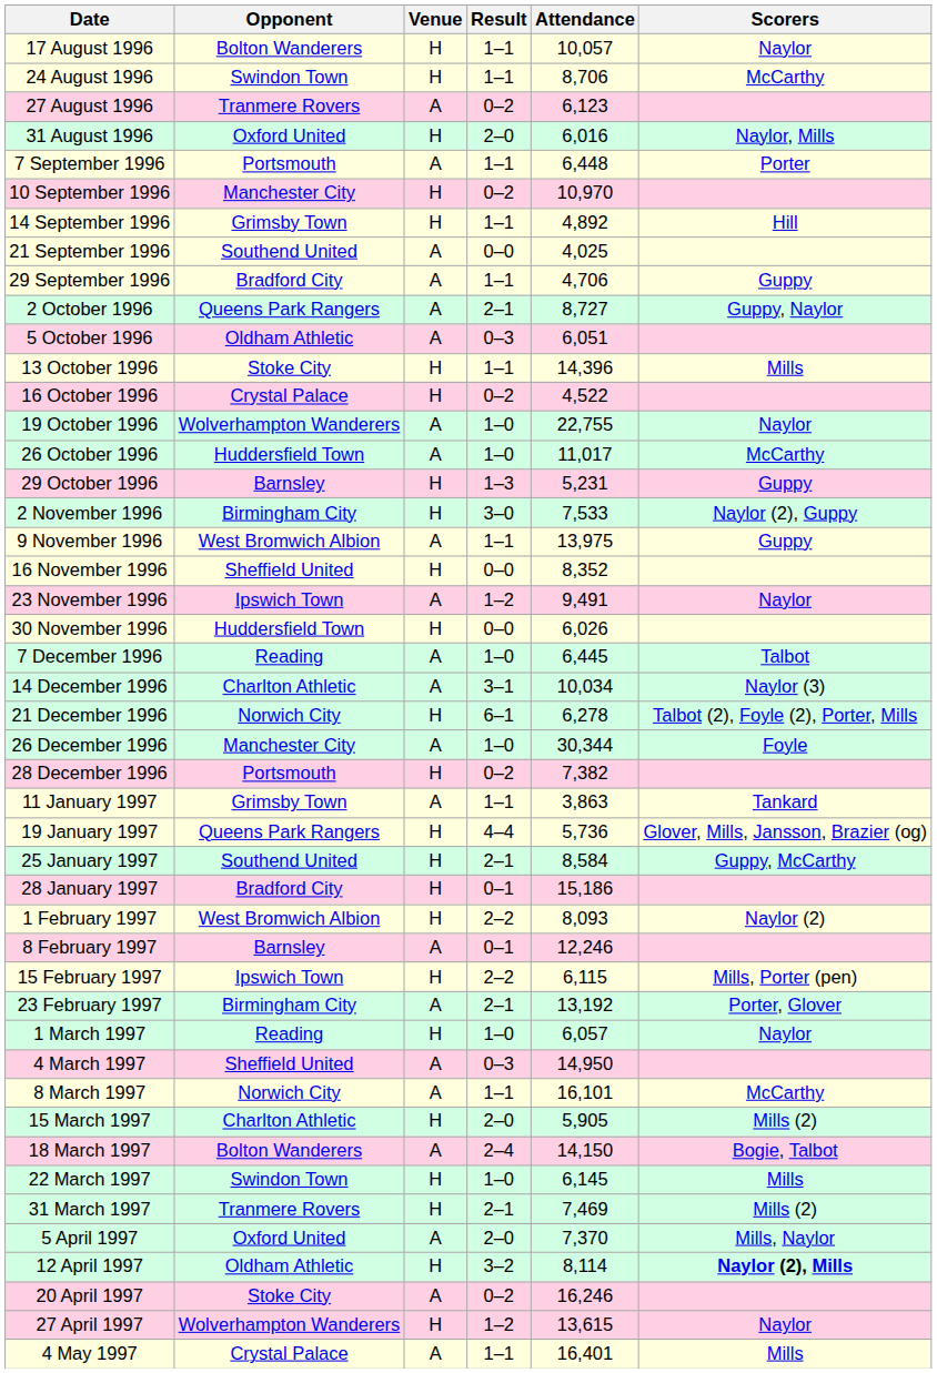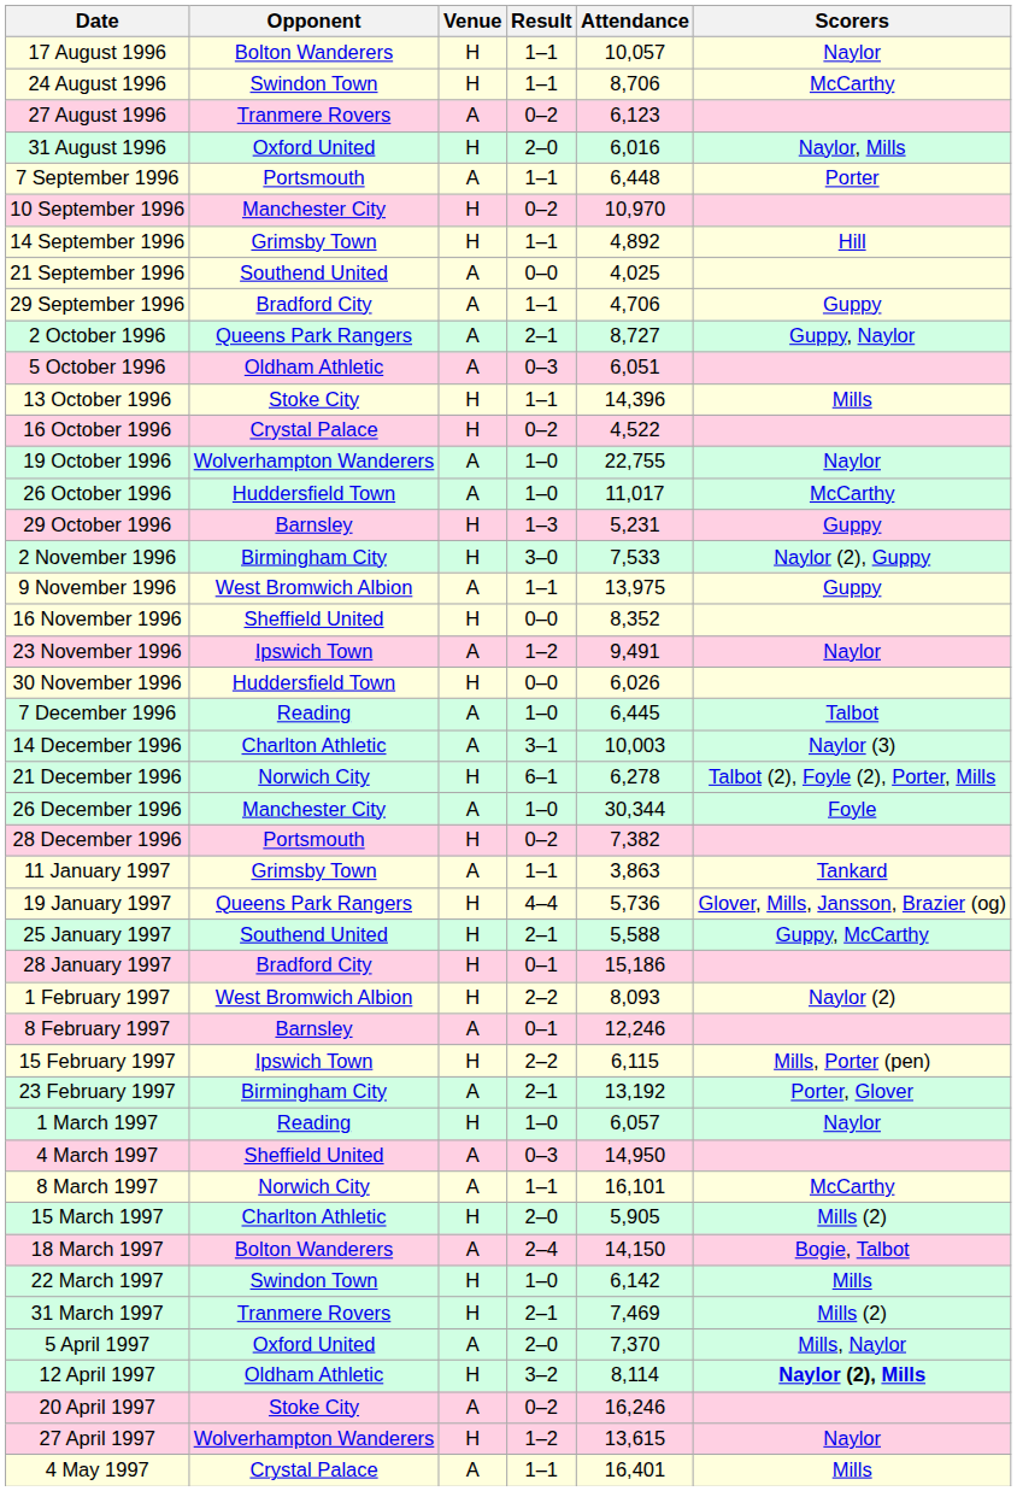 <table class="wikitable sortable" style="font-size:100%; text-align:center">
 <tr>
 <th>Date</th>
 <th>Opponent</th>
 <th>Venue</th>
 <th>Result</th>
 <th>Attendance</th>
 <th>Scorers</th>
 </tr>
 <tr style="background-color: #ffffdd;">
 <td>17 August 1996</td>
 <td><a href='#'>Bolton Wanderers</a></td>
 <td>H</td>
 <td>1–1</td>
 <td>10,057</td>
 <td><a href='#'>Naylor</a></td>
 </tr>
 <tr style="background-color: #ffffdd;">
 <td>24 August 1996</td>
 <td><a href='#'>Swindon Town</a></td>
 <td>H</td>
 <td>1–1</td>
 <td>8,706</td>
 <td><a href='#'>McCarthy</a></td>
 </tr>
 <tr style="background-color: #ffd0e3;">
 <td>27 August 1996</td>
 <td><a href='#'>Tranmere Rovers</a></td>
 <td>A</td>
 <td>0–2</td>
 <td>6,123</td>
 <td></td>
 </tr>
 <tr style="background-color: #d0ffe3;">
 <td>31 August 1996</td>
 <td><a href='#'>Oxford United</a></td>
 <td>H</td>
 <td>2–0</td>
 <td>6,016</td>
 <td><a href='#'>Naylor</a>, <a href='#'>Mills</a></td>
 </tr>
 <tr style="background-color: #ffffdd;">
 <td>7 September 1996</td>
 <td><a href='#'>Portsmouth</a></td>
 <td>A</td>
 <td>1–1</td>
 <td>6,448</td>
 <td><a href='#'>Porter</a></td>
 </tr>
 <tr style="background-color: #ffd0e3;">
 <td>10 September 1996</td>
 <td><a href='#'>Manchester City</a></td>
 <td>H</td>
 <td>0–2</td>
 <td>10,970</td>
 <td></td>
 </tr>
 <tr style="background-color: #ffffdd;">
 <td>14 September 1996</td>
 <td><a href='#'>Grimsby Town</a></td>
 <td>H</td>
 <td>1–1</td>
 <td>4,892</td>
 <td><a href='#'>Hill</a></td>
 </tr>
 <tr style="background-color: #ffffdd;">
 <td>21 September 1996</td>
 <td><a href='#'>Southend United</a></td>
 <td>A</td>
 <td>0–0</td>
 <td>4,025</td>
 <td></td>
 </tr>
 <tr style="background-color: #ffffdd;">
 <td>29 September 1996</td>
 <td><a href='#'>Bradford City</a></td>
 <td>A</td>
 <td>1–1</td>
 <td>4,706</td>
 <td><a href='#'>Guppy</a></td>
 </tr>
 <tr style="background-color: #d0ffe3;">
 <td>2 October 1996</td>
 <td><a href='#'>Queens Park Rangers</a></td>
 <td>A</td>
 <td>2–1</td>
 <td>8,727</td>
 <td><a href='#'>Guppy</a>, <a href='#'>Naylor</a></td>
 </tr>
 <tr style="background-color: #ffd0e3;">
 <td>5 October 1996</td>
 <td><a href='#'>Oldham Athletic</a></td>
 <td>A</td>
 <td>0–3</td>
 <td>6,051</td>
 <td></td>
 </tr>
 <tr style="background-color: #ffffdd;">
 <td>13 October 1996</td>
 <td><a href='#'>Stoke City</a></td>
 <td>H</td>
 <td>1–1</td>
 <td>14,396</td>
 <td><a href='#'>Mills</a></td>
 </tr>
 <tr style="background-color: #ffd0e3;">
 <td>16 October 1996</td>
 <td><a href='#'>Crystal Palace</a></td>
 <td>H</td>
 <td>0–2</td>
 <td>4,522</td>
 <td></td>
 </tr>
 <tr style="background-color: #d0ffe3;">
 <td>19 October 1996</td>
 <td><a href='#'>Wolverhampton Wanderers</a></td>
 <td>A</td>
 <td>1–0</td>
 <td>22,755</td>
 <td><a href='#'>Naylor</a></td>
 </tr>
 <tr style="background-color: #d0ffe3;">
 <td>26 October 1996</td>
 <td><a href='#'>Huddersfield Town</a></td>
 <td>A</td>
 <td>1–0</td>
 <td>11,017</td>
 <td><a href='#'>McCarthy</a></td>
 </tr>
 <tr style="background-color: #ffd0e3;">
 <td>29 October 1996</td>
 <td><a href='#'>Barnsley</a></td>
 <td>H</td>
 <td>1–3</td>
 <td>5,231</td>
 <td><a href='#'>Guppy</a></td>
 </tr>
 <tr style="background-color: #d0ffe3;">
 <td>2 November 1996</td>
 <td><a href='#'>Birmingham City</a></td>
 <td>H</td>
 <td>3–0</td>
 <td>7,533</td>
 <td><a href='#'>Naylor</a> (2), <a href='#'>Guppy</a></td>
 </tr>
 <tr style="background-color: #ffffdd;">
 <td>9 November 1996</td>
 <td><a href='#'>West Bromwich Albion</a></td>
 <td>A</td>
 <td>1–1</td>
 <td>13,975</td>
 <td><a href='#'>Guppy</a></td>
 </tr>
 <tr style="background-color: #ffffdd;">
 <td>16 November 1996</td>
 <td><a href='#'>Sheffield United</a></td>
 <td>H</td>
 <td>0–0</td>
 <td>8,352</td>
 <td></td>
 </tr>
 <tr style="background-color: #ffd0e3;">
 <td>23 November 1996</td>
 <td><a href='#'>Ipswich Town</a></td>
 <td>A</td>
 <td>1–2</td>
 <td>9,491</td>
 <td><a href='#'>Naylor</a></td>
 </tr>
 <tr style="background-color: #ffffdd;">
 <td>30 November 1996</td>
 <td><a href='#'>Huddersfield Town</a></td>
 <td>H</td>
 <td>0–0</td>
 <td>6,026</td>
 <td></td>
 </tr>
 <tr style="background-color: #d0ffe3;">
 <td>7 December 1996</td>
 <td><a href='#'>Reading</a></td>
 <td>A</td>
 <td>1–0</td>
 <td>6,445</td>
 <td><a href='#'>Talbot</a></td>
 </tr>
 <tr style="background-color: #d0ffe3;">
 <td>14 December 1996</td>
 <td><a href='#'>Charlton Athletic</a></td>
 <td>A</td>
 <td>3–1</td>
-<td>10,034</td>
+<td>10,003</td>
 <td><a href='#'>Naylor</a> (3)</td>
 </tr>
 <tr style="background-color: #d0ffe3;">
 <td>21 December 1996</td>
 <td><a href='#'>Norwich City</a></td>
 <td>H</td>
 <td>6–1</td>
 <td>6,278</td>
 <td><a href='#'>Talbot</a> (2), <a href='#'>Foyle</a> (2), <a href='#'>Porter</a>, <a href='#'>Mills</a></td>
 </tr>
 <tr style="background-color: #d0ffe3;">
 <td>26 December 1996</td>
 <td><a href='#'>Manchester City</a></td>
 <td>A</td>
 <td>1–0</td>
 <td>30,344</td>
 <td><a href='#'>Foyle</a></td>
 </tr>
 <tr style="background-color: #ffd0e3;">
 <td>28 December 1996</td>
 <td><a href='#'>Portsmouth</a></td>
 <td>H</td>
 <td>0–2</td>
 <td>7,382</td>
 <td></td>
 </tr>
 <tr style="background-color: #ffffdd;">
 <td>11 January 1997</td>
 <td><a href='#'>Grimsby Town</a></td>
 <td>A</td>
 <td>1–1</td>
 <td>3,863</td>
 <td><a href='#'>Tankard</a></td>
 </tr>
 <tr style="background-color: #ffffdd;">
 <td>19 January 1997</td>
 <td><a href='#'>Queens Park Rangers</a></td>
 <td>H</td>
 <td>4–4</td>
 <td>5,736</td>
 <td><a href='#'>Glover</a>, <a href='#'>Mills</a>, <a href='#'>Jansson</a>, <a href='#'>Brazier</a> (og)</td>
 </tr>
 <tr style="background-color: #d0ffe3;">
 <td>25 January 1997</td>
 <td><a href='#'>Southend United</a></td>
 <td>H</td>
 <td>2–1</td>
-<td>8,584</td>
+<td>5,588</td>
 <td><a href='#'>Guppy</a>, <a href='#'>McCarthy</a></td>
 </tr>
 <tr style="background-color: #ffd0e3;">
 <td>28 January 1997</td>
 <td><a href='#'>Bradford City</a></td>
 <td>H</td>
 <td>0–1</td>
 <td>15,186</td>
 <td></td>
 </tr>
 <tr style="background-color: #ffffdd;">
 <td>1 February 1997</td>
 <td><a href='#'>West Bromwich Albion</a></td>
 <td>H</td>
 <td>2–2</td>
 <td>8,093</td>
 <td><a href='#'>Naylor</a> (2)</td>
 </tr>
 <tr style="background-color: #ffd0e3;">
 <td>8 February 1997</td>
 <td><a href='#'>Barnsley</a></td>
 <td>A</td>
 <td>0–1</td>
 <td>12,246</td>
 <td></td>
 </tr>
 <tr style="background-color: #ffffdd;">
 <td>15 February 1997</td>
 <td><a href='#'>Ipswich Town</a></td>
 <td>H</td>
 <td>2–2</td>
 <td>6,115</td>
 <td><a href='#'>Mills</a>, <a href='#'>Porter</a> (pen)</td>
 </tr>
 <tr style="background-color: #d0ffe3;">
 <td>23 February 1997</td>
 <td><a href='#'>Birmingham City</a></td>
 <td>A</td>
 <td>2–1</td>
 <td>13,192</td>
 <td><a href='#'>Porter</a>, <a href='#'>Glover</a></td>
 </tr>
 <tr style="background-color: #d0ffe3;">
 <td>1 March 1997</td>
 <td><a href='#'>Reading</a></td>
 <td>H</td>
 <td>1–0</td>
 <td>6,057</td>
 <td><a href='#'>Naylor</a></td>
 </tr>
 <tr style="background-color: #ffd0e3;">
 <td>4 March 1997</td>
 <td><a href='#'>Sheffield United</a></td>
 <td>A</td>
 <td>0–3</td>
 <td>14,950</td>
 <td></td>
 </tr>
 <tr style="background-color: #ffffdd;">
 <td>8 March 1997</td>
 <td><a href='#'>Norwich City</a></td>
 <td>A</td>
 <td>1–1</td>
 <td>16,101</td>
 <td><a href='#'>McCarthy</a></td>
 </tr>
 <tr style="background-color: #d0ffe3;">
 <td>15 March 1997</td>
 <td><a href='#'>Charlton Athletic</a></td>
 <td>H</td>
 <td>2–0</td>
 <td>5,905</td>
 <td><a href='#'>Mills</a> (2)</td>
 </tr>
 <tr style="background-color: #ffd0e3;">
 <td>18 March 1997</td>
 <td><a href='#'>Bolton Wanderers</a></td>
 <td>A</td>
 <td>2–4</td>
 <td>14,150</td>
 <td><a href='#'>Bogie</a>, <a href='#'>Talbot</a></td>
 </tr>
 <tr style="background-color: #d0ffe3;">
 <td>22 March 1997</td>
 <td><a href='#'>Swindon Town</a></td>
 <td>H</td>
 <td>1–0</td>
-<td>6,145</td>
+<td>6,142</td>
 <td><a href='#'>Mills</a></td>
 </tr>
 <tr style="background-color: #d0ffe3;">
 <td>31 March 1997</td>
 <td><a href='#'>Tranmere Rovers</a></td>
 <td>H</td>
 <td>2–1</td>
 <td>7,469</td>
 <td><a href='#'>Mills</a> (2)</td>
 </tr>
 <tr style="background-color: #d0ffe3;">
 <td>5 April 1997</td>
 <td><a href='#'>Oxford United</a></td>
 <td>A</td>
 <td>2–0</td>
 <td>7,370</td>
 <td><a href='#'>Mills</a>, <a href='#'>Naylor</a></td>
 </tr>
 <tr style="background-color: #d0ffe3;">
 <td>12 April 1997</td>
 <td><a href='#'>Oldham Athletic</a></td>
 <td>H</td>
 <td>3–2</td>
 <td>8,114</td>
 <td><strong><a href='#'>Naylor</a> (2), <a href='#'>Mills</a></strong></td>
 </tr>
 <tr style="background-color: #ffd0e3;">
 <td>20 April 1997</td>
 <td><a href='#'>Stoke City</a></td>
 <td>A</td>
 <td>0–2</td>
 <td>16,246</td>
 <td></td>
 </tr>
 <tr style="background-color: #ffd0e3;">
 <td>27 April 1997</td>
 <td><a href='#'>Wolverhampton Wanderers</a></td>
 <td>H</td>
 <td>1–2</td>
 <td>13,615</td>
 <td><a href='#'>Naylor</a></td>
 </tr>
 <tr style="background-color: #ffffdd;">
 <td>4 May 1997</td>
 <td><a href='#'>Crystal Palace</a></td>
 <td>A</td>
 <td>1–1</td>
 <td>16,401</td>
 <td><a href='#'>Mills</a></td>
 </tr>
 </table>
